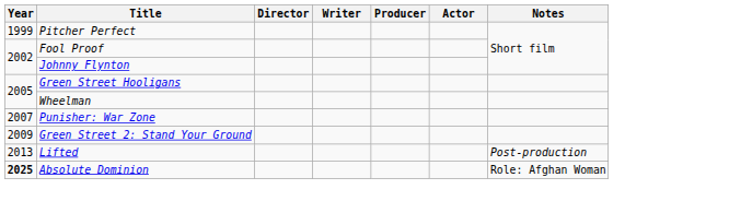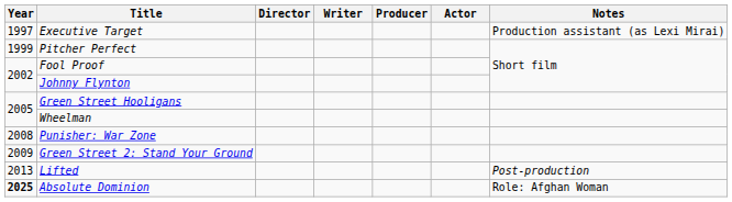 <table class="wikitable sortable" style="margin-right:auto">
 <tr>
 <th style="width:33px;">Year</th>
 <th>Title</th>
 <th style="width:65px;">Director</th>
 <th width="65">Writer</th>
 <th width="65">Producer</th>
 <th width="65">Actor</th>
 <th>Notes</th>
+</tr>
+<tr>
+<td>1997</td>
+<td><em>Executive Target</em></td>
+<td></td>
+<td></td>
+<td></td>
+<td></td>
+<td>Production assistant (as Lexi Mirai)</td>
 </tr>
 <tr>
 <td>1999</td>
 <td><em>Pitcher Perfect</em></td>
 <td></td>
 <td></td>
 <td></td>
 <td></td>
 <td rowspan="3">Short film</td>
 </tr>
 <tr>
 <td rowspan="2">2002</td>
 <td><em>Fool Proof</em></td>
 <td></td>
 <td></td>
 <td></td>
 <td></td>
 </tr>
 <tr>
 <td><em><a href='#'>Johnny Flynton</a></em></td>
 <td></td>
 <td></td>
 <td></td>
 <td></td>
 </tr>
 <tr>
 <td rowspan="2">2005</td>
 <td><em><a href='#'>Green Street Hooligans</a></em></td>
 <td></td>
 <td></td>
 <td></td>
 <td></td>
 <td></td>
 </tr>
 <tr>
 <td><em>Wheelman</em></td>
 <td></td>
 <td></td>
 <td></td>
 <td></td>
 <td></td>
 </tr>
 <tr>
-<td>2007</td>
+<td>2008</td>
 <td><em><a href='#'>Punisher: War Zone</a></em></td>
 <td></td>
 <td></td>
 <td></td>
 <td></td>
 <td></td>
 </tr>
 <tr>
 <td>2009</td>
 <td><em><a href='#'>Green Street 2: Stand Your Ground</a></em></td>
 <td></td>
 <td></td>
 <td></td>
 <td></td>
 <td></td>
 </tr>
 <tr>
 <td>2013</td>
 <td><em><a href='#'>Lifted</a></em></td>
 <td></td>
 <td></td>
 <td></td>
 <td></td>
 <td><em>Post-production</em></td>
 </tr>
 <tr>
 <td><strong>2025</strong></td>
 <td><em><a href='#'>Absolute Dominion</a></em></td>
 <td></td>
 <td></td>
 <td></td>
 <td></td>
 <td>Role: Afghan Woman</td>
 </tr>
 </table>
